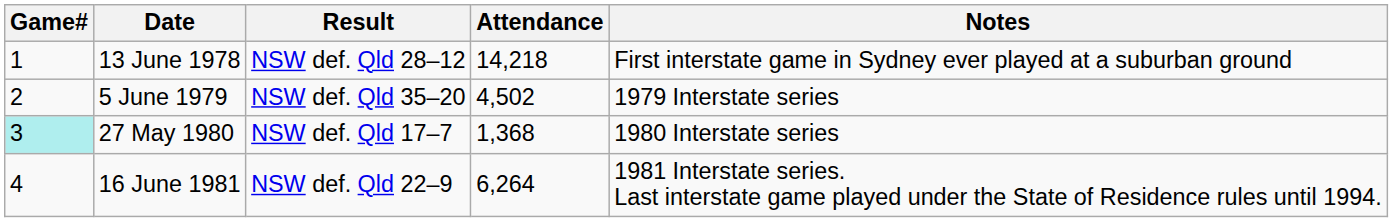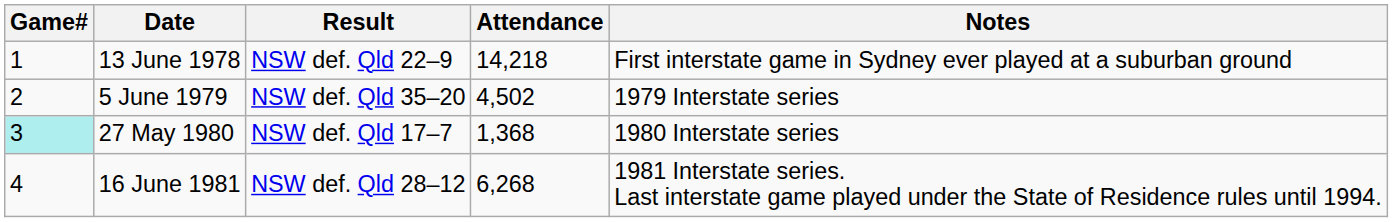 <table class="wikitable">
 <tr>
 <th>Game#</th>
 <th>Date</th>
 <th>Result</th>
 <th>Attendance</th>
 <th>Notes</th>
 </tr>
 <tr>
 <td>1</td>
 <td>13 June 1978</td>
-<td> <a href='#'>NSW</a> def.  <a href='#'>Qld</a> 28–12</td>
+<td> <a href='#'>NSW</a> def.  <a href='#'>Qld</a> 22–9</td>
 <td>14,218</td>
 <td>First interstate game in Sydney ever played at a suburban ground</td>
 </tr>
 <tr>
 <td>2</td>
 <td>5 June 1979</td>
 <td> <a href='#'>NSW</a> def.  <a href='#'>Qld</a> 35–20</td>
 <td>4,502</td>
 <td>1979 Interstate series</td>
 </tr>
 <tr>
 <td style="background: paleturquoise;">3</td>
 <td>27 May 1980</td>
 <td> <a href='#'>NSW</a> def.  <a href='#'>Qld</a> 17–7</td>
 <td>1,368</td>
 <td>1980 Interstate series</td>
 </tr>
 <tr>
 <td>4</td>
 <td>16 June 1981</td>
-<td> <a href='#'>NSW</a> def.  <a href='#'>Qld</a> 22–9</td>
-<td>6,264</td>
+<td> <a href='#'>NSW</a> def.  <a href='#'>Qld</a> 28–12</td>
+<td>6,268</td>
 <td>1981 Interstate series.<br>Last interstate game played under the State of Residence rules until 1994.</td>
 </tr>
 </table>
